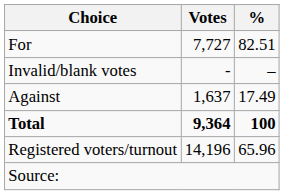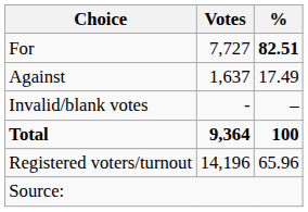 <table class=wikitable style=text-align:right>
 <tr>
 <th>Choice</th>
 <th>Votes</th>
 <th>%</th>
 </tr>
 <tr>
 <td align=left>For</td>
 <td>7,727</td>
-<td>82.51</td>
+<td><strong>82.51</strong></td>
+</tr>
+<tr>
+<td align=left>Against</td>
+<td>1,637</td>
+<td>17.49</td>
 </tr>
 <tr>
 <td align=left>Invalid/blank votes</td>
 <td>-</td>
 <td>–</td>
-</tr>
-<tr>
-<td align=left>Against</td>
-<td>1,637</td>
-<td>17.49</td>
 </tr>
 <tr>
 <td align=left><strong>Total</strong></td>
 <td><strong>9,364</strong></td>
 <td><strong>100</strong></td>
 </tr>
 <tr>
 <td align=left>Registered voters/turnout</td>
 <td>14,196</td>
 <td>65.96</td>
 </tr>
 <tr>
 <td colspan=3 align=left>Source: </td>
 </tr>
 </table>
